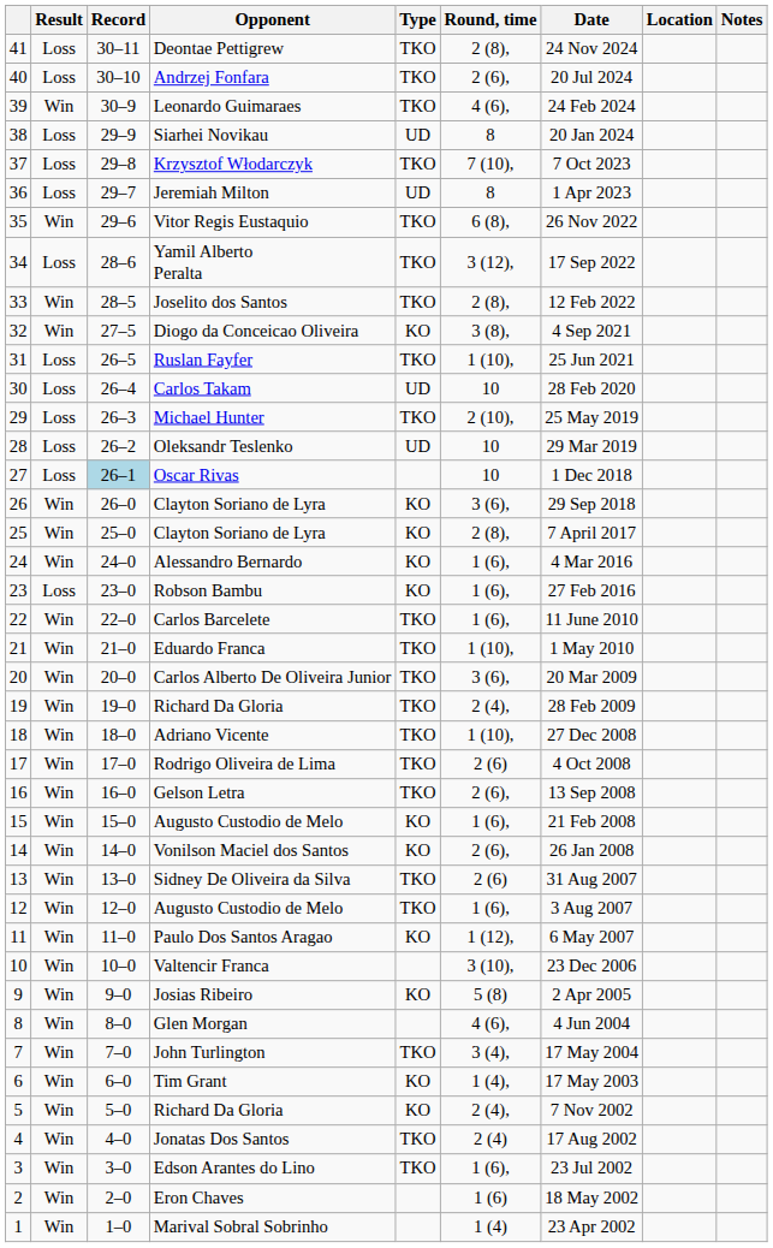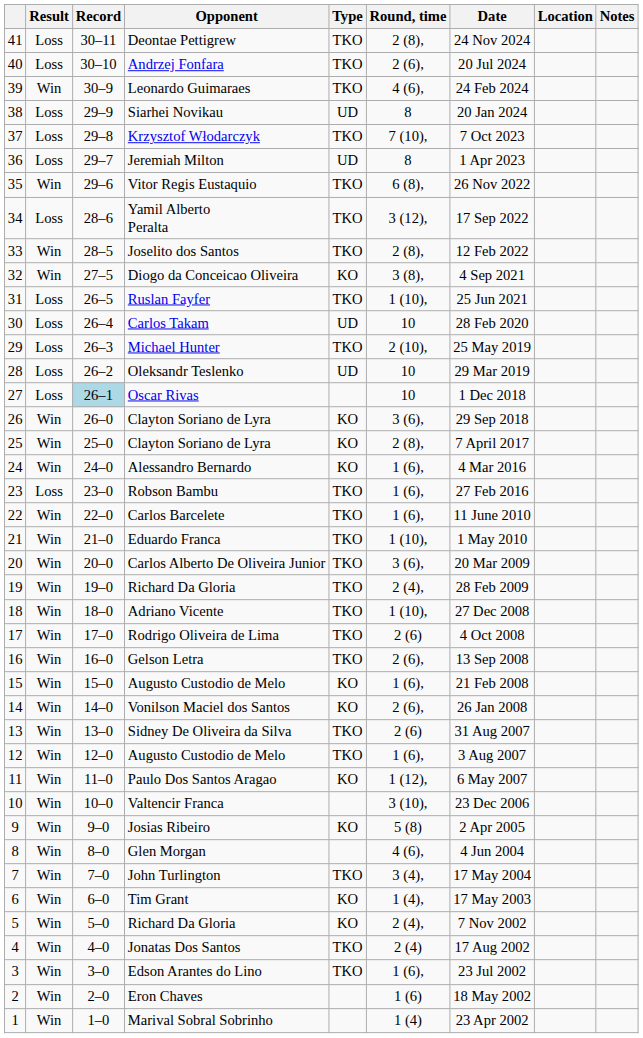 <table class="wikitable" style="text-align:center; font-size:95%">
 <tr>
 <th></th>
 <th>Result</th>
 <th>Record</th>
 <th>Opponent</th>
 <th>Type</th>
 <th>Round, time</th>
 <th>Date</th>
 <th>Location</th>
 <th>Notes</th>
 </tr>
 <tr>
 <td>41</td>
 <td>Loss</td>
 <td>30–11</td>
 <td align=left> Deontae Pettigrew</td>
 <td>TKO</td>
 <td>2 (8), </td>
 <td>24 Nov 2024</td>
 <td style="text-align:left;"> </td>
 <td></td>
 </tr>
 <tr>
 <td>40</td>
 <td>Loss</td>
 <td>30–10</td>
 <td align=left> <a href='#'>Andrzej Fonfara</a></td>
 <td>TKO</td>
 <td>2 (6), </td>
 <td>20 Jul 2024</td>
 <td style="text-align:left;"> </td>
 <td></td>
 </tr>
 <tr>
 <td>39</td>
 <td>Win</td>
 <td>30–9</td>
 <td align=left> Leonardo Guimaraes</td>
 <td>TKO</td>
 <td>4 (6), </td>
 <td>24 Feb 2024</td>
 <td align=left></td>
 <td></td>
 </tr>
 <tr>
 <td>38</td>
 <td>Loss</td>
 <td>29–9</td>
 <td align=left> Siarhei Novikau</td>
 <td>UD</td>
 <td>8</td>
 <td>20 Jan 2024</td>
 <td align=left></td>
 <td></td>
 </tr>
 <tr>
 <td>37</td>
 <td>Loss</td>
 <td>29–8</td>
 <td align=left> <a href='#'>Krzysztof Włodarczyk</a></td>
 <td>TKO</td>
 <td>7 (10), </td>
 <td>7 Oct 2023</td>
 <td align=left></td>
 <td></td>
 </tr>
 <tr>
 <td>36</td>
 <td>Loss</td>
 <td>29–7</td>
 <td align=left> Jeremiah Milton</td>
 <td>UD</td>
 <td>8</td>
 <td>1 Apr 2023</td>
 <td align=left></td>
 <td></td>
 </tr>
 <tr>
 <td>35</td>
 <td>Win</td>
 <td>29–6</td>
 <td align=left> Vitor Regis Eustaquio</td>
 <td>TKO</td>
 <td>6 (8), </td>
 <td>26 Nov 2022</td>
 <td align=left></td>
 <td></td>
 </tr>
 <tr>
 <td>34</td>
 <td>Loss</td>
 <td>28–6</td>
 <td align=left> Yamil Alberto<br>Peralta</td>
 <td>TKO</td>
 <td>3 (12), </td>
 <td>17 Sep 2022</td>
 <td align=left></td>
 <td></td>
 </tr>
 <tr>
 <td>33</td>
 <td>Win</td>
 <td>28–5</td>
 <td align=left> Joselito dos Santos</td>
 <td>TKO</td>
 <td>2 (8), </td>
 <td>12 Feb 2022</td>
 <td align=left></td>
 <td></td>
 </tr>
 <tr>
 <td>32</td>
 <td>Win</td>
 <td>27–5</td>
 <td align=left> Diogo da Conceicao Oliveira</td>
 <td>KO</td>
 <td>3 (8), </td>
 <td>4 Sep 2021</td>
 <td align=left></td>
 <td></td>
 </tr>
 <tr>
 <td>31</td>
 <td>Loss</td>
 <td>26–5</td>
 <td align=left> <a href='#'>Ruslan Fayfer</a></td>
 <td>TKO</td>
 <td>1 (10), </td>
 <td>25 Jun 2021</td>
 <td align=left></td>
 <td></td>
 </tr>
 <tr>
 <td>30</td>
 <td>Loss</td>
 <td>26–4</td>
 <td align=left> <a href='#'>Carlos Takam</a></td>
 <td>UD</td>
 <td>10</td>
 <td>28 Feb 2020</td>
 <td align=left></td>
 <td></td>
 </tr>
 <tr>
 <td>29</td>
 <td>Loss</td>
 <td>26–3</td>
 <td align=left> <a href='#'>Michael Hunter</a></td>
 <td>TKO</td>
 <td>2 (10), </td>
 <td>25 May 2019</td>
 <td align=left></td>
 <td align=left></td>
 </tr>
 <tr>
 <td>28</td>
 <td>Loss</td>
 <td>26–2</td>
 <td align=left> Oleksandr Teslenko</td>
 <td>UD</td>
 <td>10</td>
 <td>29 Mar 2019</td>
 <td align=left></td>
 <td align=left></td>
 </tr>
 <tr>
 <td>27</td>
 <td>Loss</td>
 <td style="background: lightblue;">26–1</td>
 <td align=left> <a href='#'>Oscar Rivas</a></td>
 <td></td>
 <td>10</td>
 <td>1 Dec 2018</td>
 <td align=left></td>
 <td align=left></td>
 </tr>
 <tr>
 <td>26</td>
 <td>Win</td>
 <td>26–0</td>
 <td align=left> Clayton Soriano de Lyra</td>
 <td>KO</td>
 <td>3 (6), </td>
 <td>29 Sep 2018</td>
 <td align=left></td>
 <td></td>
 </tr>
 <tr>
 <td>25</td>
 <td>Win</td>
 <td>25–0</td>
 <td align=left> Clayton Soriano de Lyra</td>
 <td>KO</td>
 <td>2 (8), </td>
 <td>7 April 2017</td>
 <td align=left></td>
 <td></td>
 </tr>
 <tr>
 <td>24</td>
 <td>Win</td>
 <td>24–0</td>
 <td align=left> Alessandro Bernardo</td>
 <td>KO</td>
 <td>1 (6), </td>
 <td>4 Mar 2016</td>
 <td align=left></td>
 <td></td>
 </tr>
 <tr>
 <td>23</td>
 <td>Loss</td>
 <td>23–0</td>
 <td align=left> Robson Bambu</td>
-<td>KO</td>
+<td>TKO</td>
 <td>1 (6), </td>
 <td>27 Feb 2016</td>
 <td align=left></td>
 <td></td>
 </tr>
 <tr>
 <td>22</td>
 <td>Win</td>
 <td>22–0</td>
 <td align=left> Carlos Barcelete</td>
 <td>TKO</td>
 <td>1 (6), </td>
 <td>11 June 2010</td>
 <td align=left></td>
 <td></td>
 </tr>
 <tr>
 <td>21</td>
 <td>Win</td>
 <td>21–0</td>
 <td align=left> Eduardo Franca</td>
 <td>TKO</td>
 <td>1 (10), </td>
 <td>1 May 2010</td>
 <td align=left></td>
 <td></td>
 </tr>
 <tr>
 <td>20</td>
 <td>Win</td>
 <td>20–0</td>
 <td align=left> Carlos Alberto De Oliveira Junior</td>
 <td>TKO</td>
 <td>3 (6), </td>
 <td>20 Mar 2009</td>
 <td align=left></td>
 <td></td>
 </tr>
 <tr>
 <td>19</td>
 <td>Win</td>
 <td>19–0</td>
 <td align=left> Richard Da Gloria</td>
 <td>TKO</td>
 <td>2 (4), </td>
 <td>28 Feb 2009</td>
 <td align=left></td>
 <td></td>
 </tr>
 <tr>
 <td>18</td>
 <td>Win</td>
 <td>18–0</td>
 <td align=left> Adriano Vicente</td>
 <td>TKO</td>
 <td>1 (10), </td>
 <td>27 Dec 2008</td>
 <td align=left></td>
 <td align=left></td>
 </tr>
 <tr>
 <td>17</td>
 <td>Win</td>
 <td>17–0</td>
 <td align=left> Rodrigo Oliveira de Lima</td>
 <td>TKO</td>
 <td>2 (6)</td>
 <td>4 Oct 2008</td>
 <td align=left></td>
 <td></td>
 </tr>
 <tr>
 <td>16</td>
 <td>Win</td>
 <td>16–0</td>
 <td align=left> Gelson Letra</td>
 <td>TKO</td>
 <td>2 (6), </td>
 <td>13 Sep 2008</td>
 <td align=left></td>
 <td></td>
 </tr>
 <tr>
 <td>15</td>
 <td>Win</td>
 <td>15–0</td>
 <td align=left> Augusto Custodio de Melo</td>
 <td>KO</td>
 <td>1 (6), </td>
 <td>21 Feb 2008</td>
 <td align=left></td>
 <td></td>
 </tr>
 <tr>
 <td>14</td>
 <td>Win</td>
 <td>14–0</td>
 <td align=left> Vonilson Maciel dos Santos</td>
 <td>KO</td>
 <td>2 (6), </td>
 <td>26 Jan 2008</td>
 <td align=left></td>
 <td></td>
 </tr>
 <tr>
 <td>13</td>
 <td>Win</td>
 <td>13–0</td>
 <td align=left> Sidney De Oliveira da Silva</td>
 <td>TKO</td>
 <td>2 (6)</td>
 <td>31 Aug 2007</td>
 <td align=left></td>
 <td></td>
 </tr>
 <tr>
 <td>12</td>
 <td>Win</td>
 <td>12–0</td>
 <td align=left> Augusto Custodio de Melo</td>
 <td>TKO</td>
 <td>1 (6), </td>
 <td>3 Aug 2007</td>
 <td align=left></td>
 <td></td>
 </tr>
 <tr>
 <td>11</td>
 <td>Win</td>
 <td>11–0</td>
 <td align=left> Paulo Dos Santos Aragao</td>
 <td>KO</td>
 <td>1 (12), </td>
 <td>6 May 2007</td>
 <td align=left></td>
 <td align=left></td>
 </tr>
 <tr>
 <td>10</td>
 <td>Win</td>
 <td>10–0</td>
 <td align=left> Valtencir Franca</td>
 <td></td>
 <td>3 (10), </td>
 <td>23 Dec 2006</td>
 <td align=left></td>
 <td></td>
 </tr>
 <tr>
 <td>9</td>
 <td>Win</td>
 <td>9–0</td>
 <td align=left> Josias Ribeiro</td>
 <td>KO</td>
 <td>5 (8)</td>
 <td>2 Apr 2005</td>
 <td align=left></td>
 <td></td>
 </tr>
 <tr>
 <td>8</td>
 <td>Win</td>
 <td>8–0</td>
 <td align=left> Glen Morgan</td>
 <td></td>
 <td>4 (6), </td>
 <td>4 Jun 2004</td>
 <td align=left></td>
 <td></td>
 </tr>
 <tr>
 <td>7</td>
 <td>Win</td>
 <td>7–0</td>
 <td align=left> John Turlington</td>
 <td>TKO</td>
 <td>3 (4), </td>
 <td>17 May 2004</td>
 <td align=left></td>
 <td></td>
 </tr>
 <tr>
 <td>6</td>
 <td>Win</td>
 <td>6–0</td>
 <td align=left> Tim Grant</td>
 <td>KO</td>
 <td>1 (4), </td>
 <td>17 May 2003</td>
 <td align=left></td>
 <td></td>
 </tr>
 <tr>
 <td>5</td>
 <td>Win</td>
 <td>5–0</td>
 <td align=left> Richard Da Gloria</td>
 <td>KO</td>
 <td>2 (4), </td>
 <td>7 Nov 2002</td>
 <td align=left></td>
 <td></td>
 </tr>
 <tr>
 <td>4</td>
 <td>Win</td>
 <td>4–0</td>
 <td align=left> Jonatas Dos Santos</td>
 <td>TKO</td>
 <td>2 (4)</td>
 <td>17 Aug 2002</td>
 <td align=left></td>
 <td></td>
 </tr>
 <tr>
 <td>3</td>
 <td>Win</td>
 <td>3–0</td>
 <td align=left> Edson Arantes do Lino</td>
 <td>TKO</td>
 <td>1 (6), </td>
 <td>23 Jul 2002</td>
 <td align=left></td>
 <td></td>
 </tr>
 <tr>
 <td>2</td>
 <td>Win</td>
 <td>2–0</td>
 <td align=left> Eron Chaves</td>
 <td></td>
 <td>1 (6)</td>
 <td>18 May 2002</td>
 <td align=left></td>
 <td></td>
 </tr>
 <tr>
 <td>1</td>
 <td>Win</td>
 <td>1–0</td>
 <td align=left> Marival Sobral Sobrinho</td>
 <td></td>
 <td>1 (4)</td>
 <td>23 Apr 2002</td>
 <td align=left></td>
 <td></td>
 </tr>
 </table>
